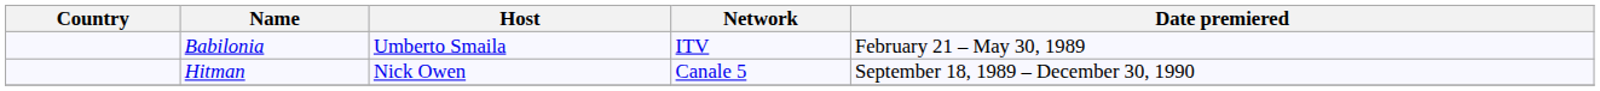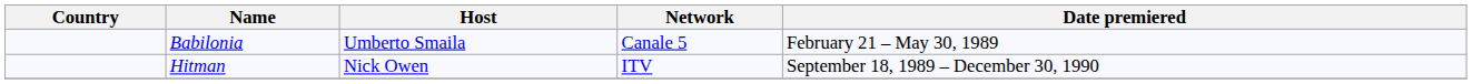 <table class="wikitable" style="text-align:left; line-height:14px; background:#F8F8FF; width:100%;">
 <tr>
 <th>Country</th>
 <th>Name</th>
 <th>Host</th>
 <th>Network</th>
 <th>Date premiered</th>
 </tr>
 <tr>
 <td></td>
 <td><em><a href='#'>Babilonia</a></em></td>
 <td><a href='#'>Umberto Smaila</a></td>
-<td><a href='#'>ITV</a></td>
+<td><a href='#'>Canale 5</a></td>
 <td>February 21 – May 30, 1989</td>
 </tr>
 <tr>
 <td></td>
 <td><em><a href='#'>Hitman</a></em></td>
 <td><a href='#'>Nick Owen</a></td>
-<td><a href='#'>Canale 5</a></td>
+<td><a href='#'>ITV</a></td>
 <td>September 18, 1989 – December 30, 1990</td>
 </tr>
 <tr>
 </tr>
 </table>
